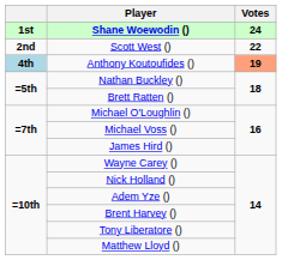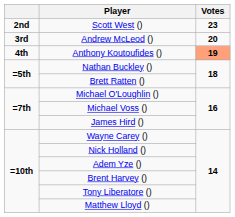 <table class="wikitable" style="text-align: center; font-size: 90%;">
 <tr>
 <th width="50"></th>
 <th width="250">Player</th>
 <th width="50">Votes</th>
 </tr>
-<tr style="background: #CCFFCC;">
-<td><strong>1st</strong></td>
-<td><strong><a href='#'>Shane Woewodin</a> ()</strong></td>
-<td><strong>24</strong></td>
-</tr>
 <tr>
 <td><strong>2nd</strong></td>
 <td><a href='#'>Scott West</a> ()</td>
-<td><strong>22</strong></td>
+<td><strong>23</strong></td>
 </tr>
 <tr>
-<td style="background: lightblue;"><strong>4th</strong></td>
+<td><strong>3rd</strong></td>
+<td><a href='#'>Andrew McLeod</a> ()</td>
+<td><strong>20</strong></td>
+</tr>
+<tr>
+<td><strong>4th</strong></td>
 <td><a href='#'>Anthony Koutoufides</a> ()</td>
 <td style="background: lightsalmon;"><strong>19</strong></td>
 </tr>
 <tr>
 <td rowspan=2><strong>=5th</strong></td>
 <td><a href='#'>Nathan Buckley</a> ()</td>
 <td rowspan=2><strong>18</strong></td>
 </tr>
 <tr>
 <td><a href='#'>Brett Ratten</a> ()</td>
 </tr>
 <tr>
 <td rowspan=3><strong>=7th</strong></td>
 <td><a href='#'>Michael O'Loughlin</a> ()</td>
 <td rowspan=3><strong>16</strong></td>
 </tr>
 <tr>
 <td><a href='#'>Michael Voss</a> ()</td>
 </tr>
 <tr>
 <td><a href='#'>James Hird</a> ()</td>
 </tr>
 <tr>
 <td rowspan=6><strong>=10th</strong></td>
 <td><a href='#'>Wayne Carey</a> ()</td>
 <td rowspan=6><strong>14</strong></td>
 </tr>
 <tr>
 <td><a href='#'>Nick Holland</a> ()</td>
 </tr>
 <tr>
 <td><a href='#'>Adem Yze</a> ()</td>
 </tr>
 <tr>
 <td><a href='#'>Brent Harvey</a> ()</td>
 </tr>
 <tr>
 <td><a href='#'>Tony Liberatore</a> ()</td>
 </tr>
 <tr>
 <td><a href='#'>Matthew Lloyd</a> ()</td>
 </tr>
 </table>
